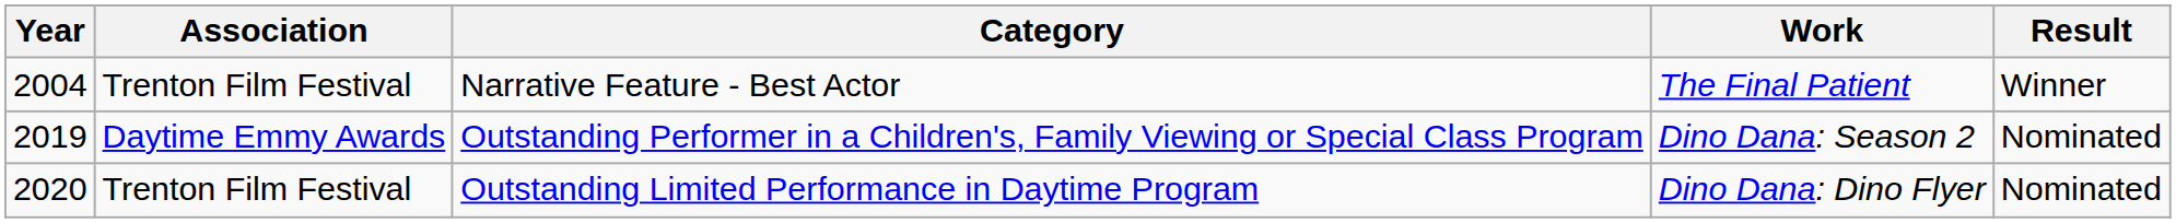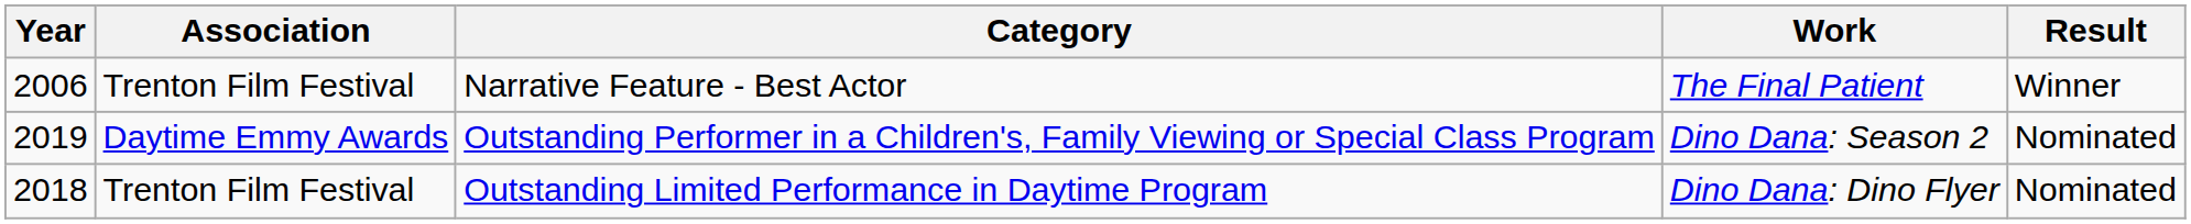 <table class="wikitable">
 <tr>
 <th>Year</th>
 <th>Association</th>
 <th>Category</th>
 <th>Work</th>
 <th>Result</th>
 </tr>
 <tr>
-<td>2004</td>
+<td>2006</td>
 <td>Trenton Film Festival</td>
 <td>Narrative Feature - Best Actor</td>
 <td><em><a href='#'>The Final Patient</a></em></td>
 <td>Winner</td>
 </tr>
 <tr>
 <td>2019</td>
 <td><a href='#'>Daytime Emmy Awards</a></td>
 <td><a href='#'>Outstanding Performer in a Children's, Family Viewing or Special Class Program</a></td>
 <td><em><a href='#'>Dino Dana</a>: Season 2</em></td>
 <td>Nominated</td>
 </tr>
 <tr>
-<td>2020</td>
+<td>2018</td>
 <td>Trenton Film Festival</td>
 <td><a href='#'>Outstanding Limited Performance in Daytime Program</a></td>
 <td><em><a href='#'>Dino Dana</a>: Dino Flyer</em></td>
 <td>Nominated</td>
 </tr>
 </table>
